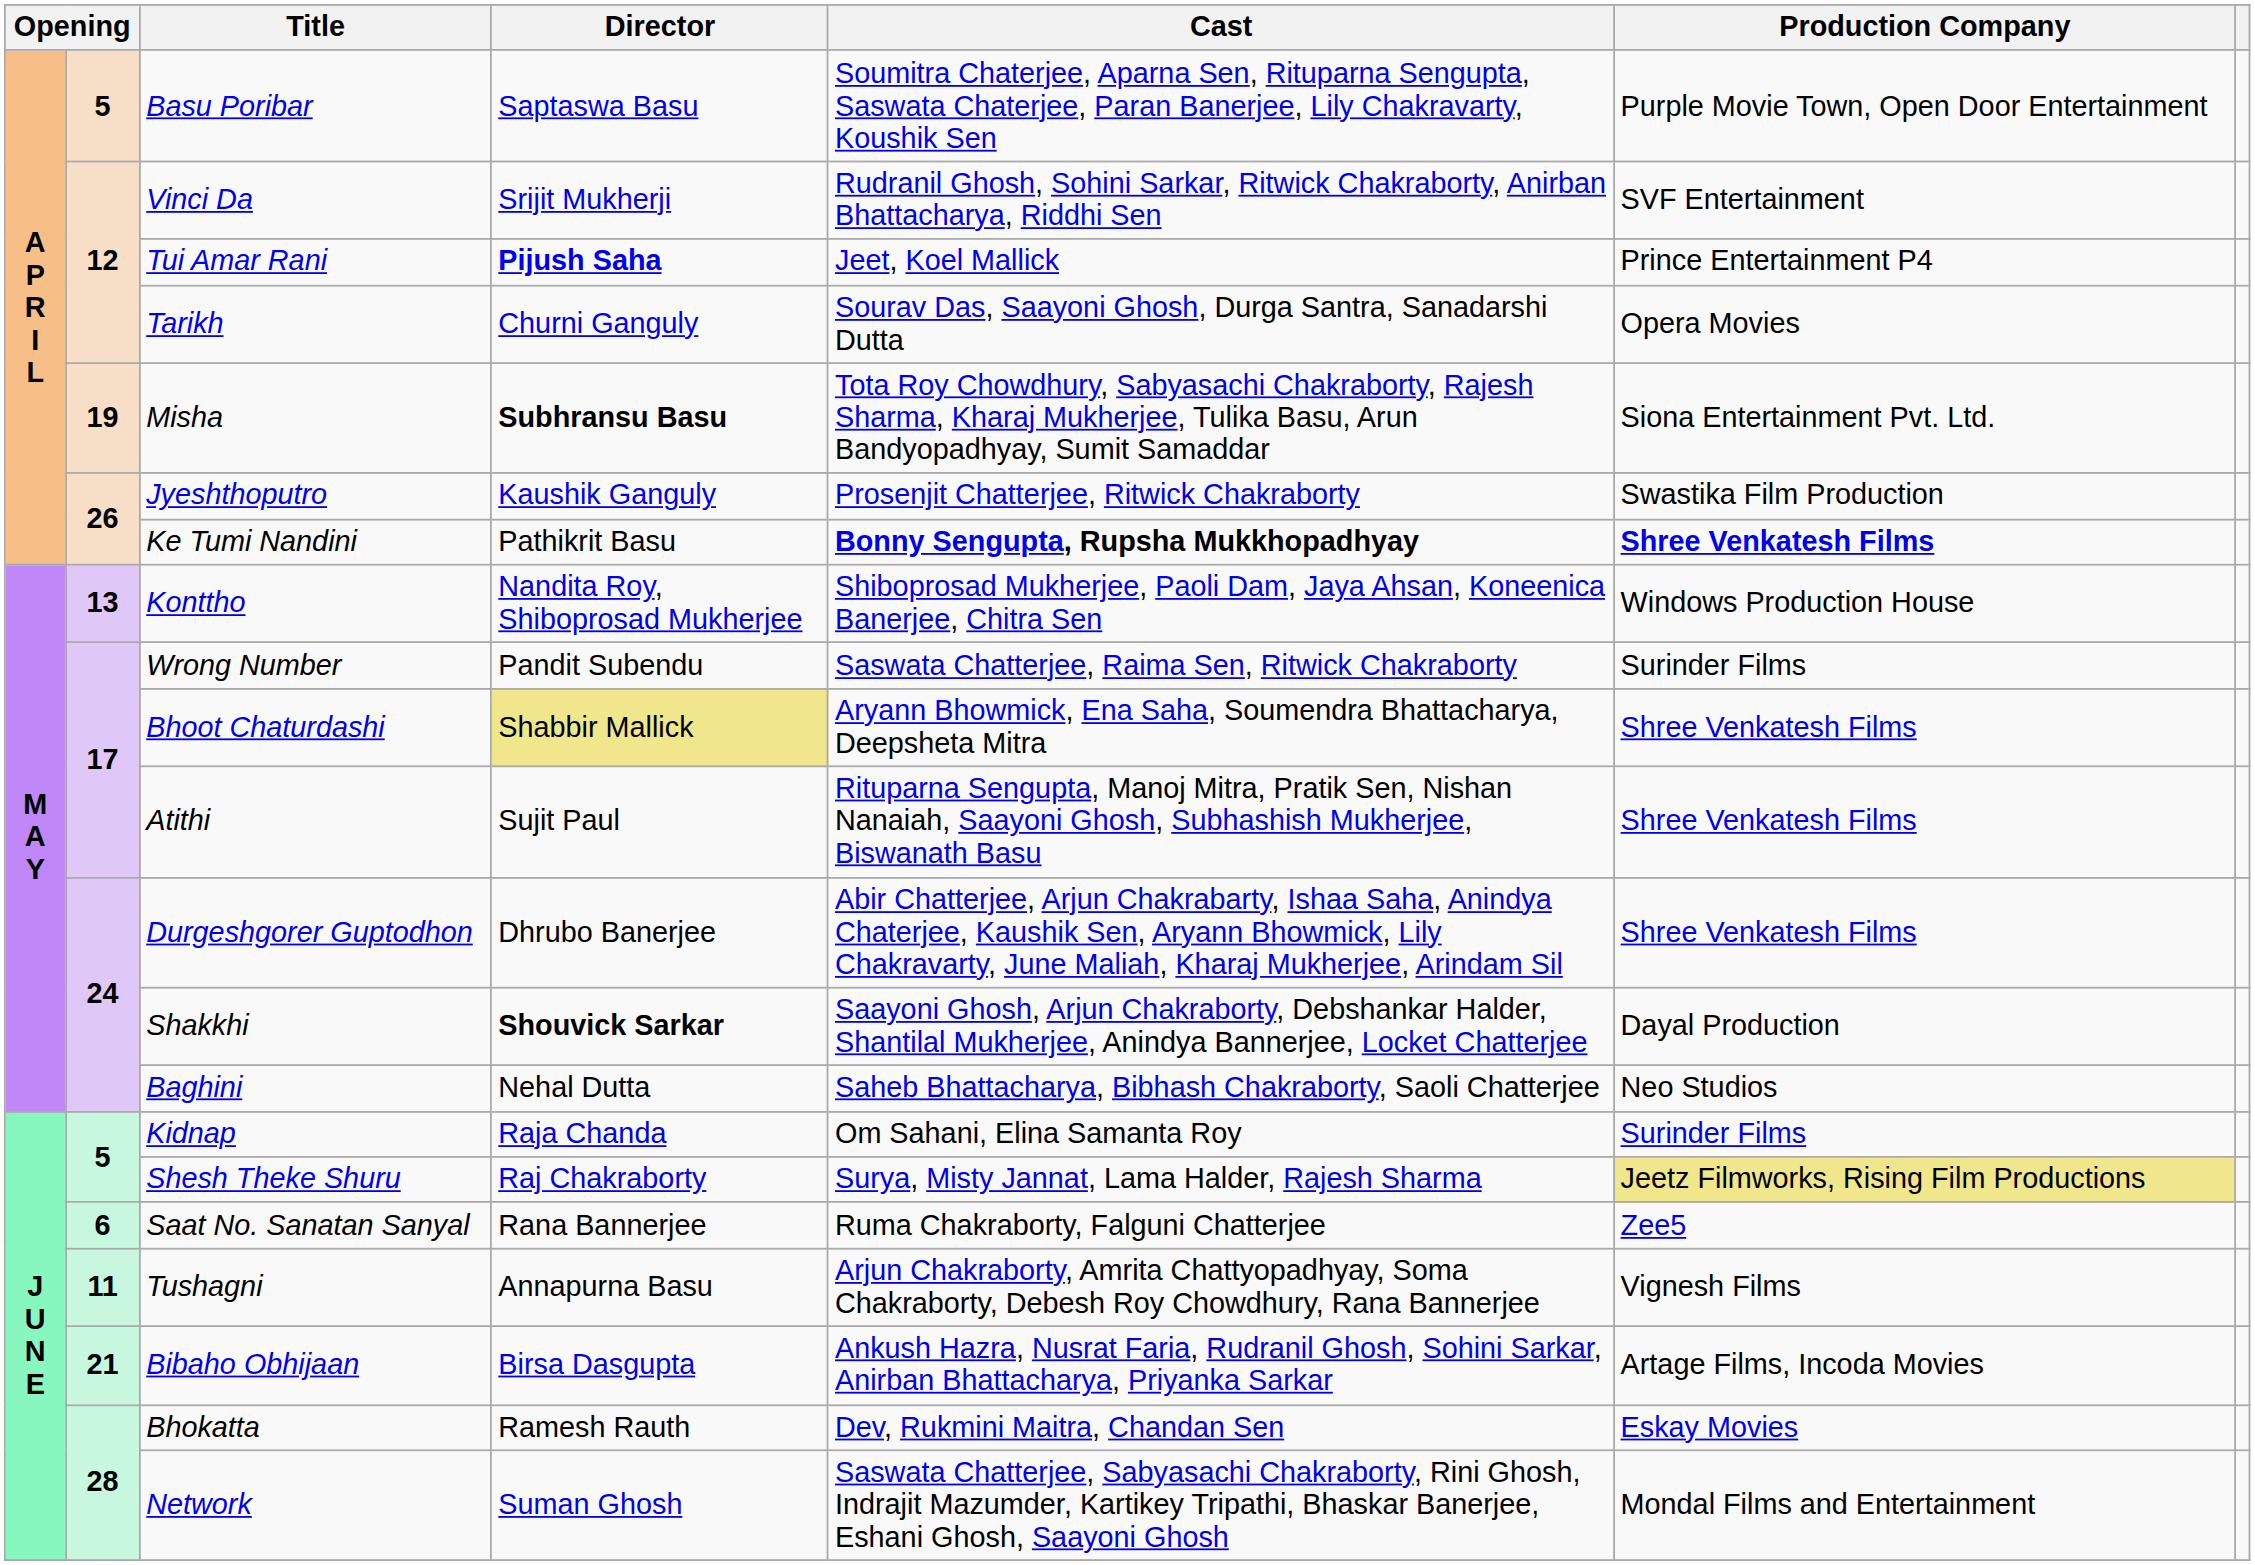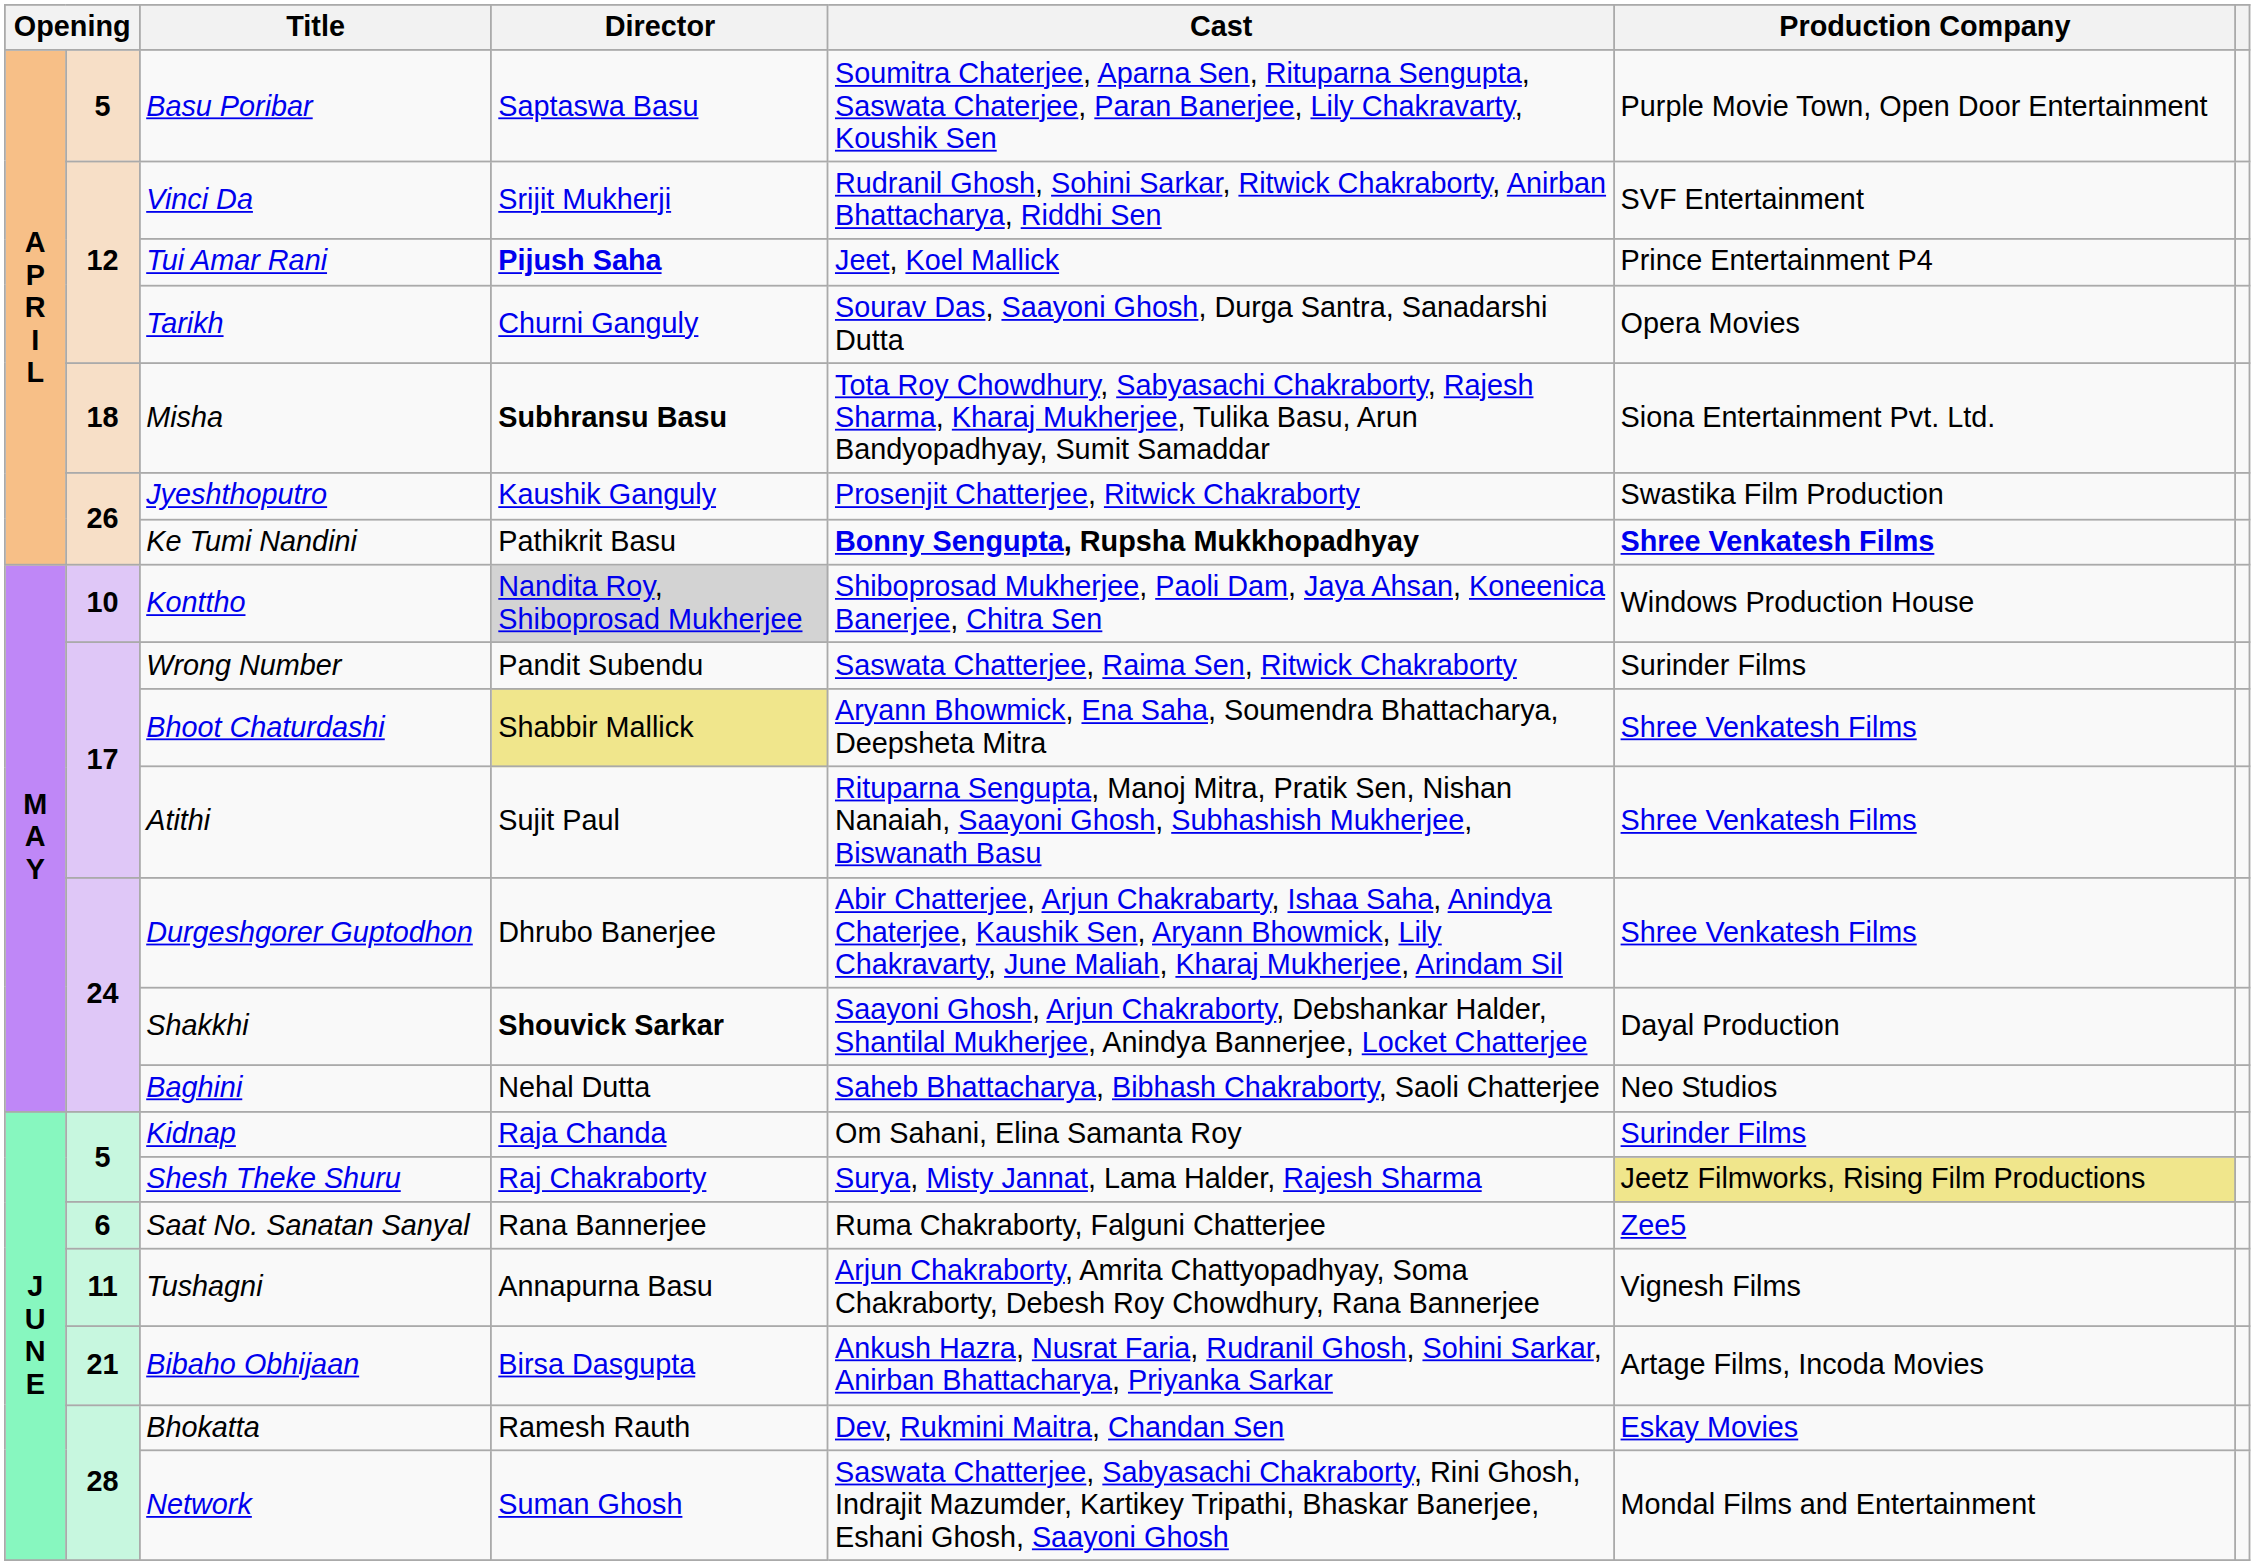 <table class="wikitable sortable">
 <tr>
 <th colspan="2" style="width:6%;">Opening</th>
 <th>Title</th>
 <th style="width:15%;">Director</th>
 <th style="width:35%;">Cast</th>
 <th>Production Company</th>
 <th></th>
 </tr>
 <tr>
 <th rowspan="7" style="text-align:center; background:#f7bf87">A<br>P<br>R<br>I<br>L</th>
 <td rowspan="1" style="text-align:center; background:#f7dfc7"><strong>5</strong></td>
 <td><em><a href='#'>Basu Poribar</a></em></td>
 <td><a href='#'>Saptaswa Basu</a></td>
 <td><a href='#'>Soumitra Chaterjee</a>, <a href='#'>Aparna Sen</a>, <a href='#'>Rituparna Sengupta</a>, <a href='#'>Saswata Chaterjee</a>, <a href='#'>Paran Banerjee</a>, <a href='#'>Lily Chakravarty</a>, <a href='#'>Koushik Sen</a></td>
 <td>Purple Movie Town, Open Door Entertainment</td>
 <td></td>
 </tr>
 <tr>
 <td rowspan="3" style="text-align:center; background:#f7dfc7"><strong>12</strong></td>
 <td><em><a href='#'>Vinci Da</a></em></td>
 <td><a href='#'>Srijit Mukherji</a></td>
 <td><a href='#'>Rudranil Ghosh</a>, <a href='#'>Sohini Sarkar</a>, <a href='#'>Ritwick Chakraborty</a>, <a href='#'>Anirban Bhattacharya</a>, <a href='#'>Riddhi Sen</a></td>
 <td>SVF Entertainment</td>
 <td></td>
 </tr>
 <tr>
 <td><em><a href='#'>Tui Amar Rani</a></em></td>
 <td><strong><a href='#'>Pijush Saha</a></strong></td>
 <td><a href='#'>Jeet</a>, <a href='#'>Koel Mallick</a></td>
 <td>Prince Entertainment P4</td>
 <td></td>
 </tr>
 <tr>
 <td><em><a href='#'>Tarikh</a></em></td>
 <td><a href='#'>Churni Ganguly</a></td>
 <td><a href='#'>Sourav Das</a>, <a href='#'>Saayoni Ghosh</a>, Durga Santra, Sanadarshi Dutta</td>
 <td>Opera Movies</td>
 <td></td>
 </tr>
 <tr>
-<td rowspan="1" style="text-align:center; background:#f7dfc7"><strong>19</strong></td>
+<td rowspan="1" style="text-align:center; background:#f7dfc7"><strong>18</strong></td>
 <td><em>Misha</em></td>
 <td><strong>Subhransu Basu</strong></td>
 <td><a href='#'>Tota Roy Chowdhury</a>, <a href='#'>Sabyasachi Chakraborty</a>, <a href='#'>Rajesh Sharma</a>, <a href='#'>Kharaj Mukherjee</a>, Tulika Basu, Arun Bandyopadhyay, Sumit Samaddar</td>
 <td>Siona Entertainment Pvt. Ltd.</td>
 <td></td>
 </tr>
 <tr>
 <td rowspan="2" style="text-align:center; background:#f7dfc7"><strong>26</strong></td>
 <td><em><a href='#'>Jyeshthoputro</a></em></td>
 <td><a href='#'>Kaushik Ganguly</a></td>
 <td><a href='#'>Prosenjit Chatterjee</a>, <a href='#'>Ritwick Chakraborty</a></td>
 <td>Swastika Film Production</td>
 <td></td>
 </tr>
 <tr>
 <td><em>Ke Tumi Nandini</em></td>
 <td>Pathikrit Basu</td>
 <td><strong><a href='#'>Bonny Sengupta</a>, Rupsha Mukkhopadhyay</strong></td>
 <td><strong><a href='#'>Shree Venkatesh Films</a></strong></td>
 <td></td>
 </tr>
 <tr>
 <th rowspan="7" style="text-align:center; background:#bf87f7">M<br>A<br>Y</th>
-<td rowspan="1" style="text-align:center; background:#dfc7f7"><strong>13</strong></td>
+<td rowspan="1" style="text-align:center; background:#dfc7f7"><strong>10</strong></td>
 <td><em><a href='#'>Konttho</a></em></td>
-<td><a href='#'>Nandita Roy</a>, <br><a href='#'>Shiboprosad Mukherjee</a></td>
+<td style="background: lightgrey;"><a href='#'>Nandita Roy</a>, <br><a href='#'>Shiboprosad Mukherjee</a></td>
 <td><a href='#'>Shiboprosad Mukherjee</a>, <a href='#'>Paoli Dam</a>, <a href='#'>Jaya Ahsan</a>, <a href='#'>Koneenica Banerjee</a>, <a href='#'>Chitra Sen</a></td>
 <td>Windows Production House</td>
 <td></td>
 </tr>
 <tr>
 <td rowspan="3" style="text-align:center; background:#dfc7f7"><strong>17</strong></td>
 <td><em>Wrong Number</em></td>
 <td>Pandit Subendu</td>
 <td><a href='#'>Saswata Chatterjee</a>, <a href='#'>Raima Sen</a>, <a href='#'>Ritwick Chakraborty</a></td>
 <td>Surinder Films</td>
 <td></td>
 </tr>
 <tr>
 <td><em><a href='#'>Bhoot Chaturdashi</a></em></td>
 <td style="background: khaki;">Shabbir Mallick</td>
 <td><a href='#'>Aryann Bhowmick</a>, <a href='#'>Ena Saha</a>, Soumendra Bhattacharya, Deepsheta Mitra</td>
 <td><a href='#'>Shree Venkatesh Films</a></td>
 <td></td>
 </tr>
 <tr>
 <td><em>Atithi</em></td>
 <td>Sujit Paul</td>
 <td><a href='#'>Rituparna Sengupta</a>, Manoj Mitra, Pratik Sen, Nishan Nanaiah, <a href='#'>Saayoni Ghosh</a>, <a href='#'>Subhashish Mukherjee</a>, <a href='#'>Biswanath Basu</a></td>
 <td><a href='#'>Shree Venkatesh Films</a></td>
 <td></td>
 </tr>
 <tr>
 <td rowspan="3" style="text-align:center; background:#dfc7f7"><strong>24</strong></td>
 <td><em><a href='#'>Durgeshgorer Guptodhon</a></em></td>
 <td>Dhrubo Banerjee</td>
 <td><a href='#'>Abir Chatterjee</a>, <a href='#'>Arjun Chakrabarty</a>, <a href='#'>Ishaa Saha</a>, <a href='#'>Anindya Chaterjee</a>, <a href='#'>Kaushik Sen</a>, <a href='#'>Aryann Bhowmick</a>, <a href='#'>Lily Chakravarty</a>, <a href='#'>June Maliah</a>, <a href='#'>Kharaj Mukherjee</a>, <a href='#'>Arindam Sil</a></td>
 <td><a href='#'>Shree Venkatesh Films</a></td>
 <td></td>
 </tr>
 <tr>
 <td><em>Shakkhi</em></td>
 <td><strong>Shouvick Sarkar</strong></td>
 <td><a href='#'>Saayoni Ghosh</a>, <a href='#'>Arjun Chakraborty</a>, Debshankar Halder, <a href='#'>Shantilal Mukherjee</a>, Anindya Bannerjee, <a href='#'>Locket Chatterjee</a></td>
 <td>Dayal Production</td>
 <td></td>
 </tr>
 <tr>
 <td><em><a href='#'>Baghini</a></em></td>
 <td>Nehal Dutta</td>
 <td><a href='#'>Saheb Bhattacharya</a>, <a href='#'>Bibhash Chakraborty</a>, Saoli Chatterjee</td>
 <td>Neo Studios</td>
 <td></td>
 </tr>
 <tr>
 <th rowspan="7" style="text-align:center; background:#87f7bf">J<br>U<br>N<br>E</th>
 <td rowspan="2" style="text-align:center; background:#c7f7df"><strong>5</strong></td>
 <td><em><a href='#'>Kidnap</a></em></td>
 <td><a href='#'>Raja Chanda</a></td>
 <td>Om Sahani, Elina Samanta Roy</td>
 <td><a href='#'>Surinder Films</a></td>
 <td></td>
 </tr>
 <tr>
 <td><em><a href='#'>Shesh Theke Shuru</a></em></td>
 <td><a href='#'>Raj Chakraborty</a></td>
 <td><a href='#'>Surya</a>, <a href='#'>Misty Jannat</a>, Lama Halder, <a href='#'>Rajesh Sharma</a></td>
 <td style="background: khaki;">Jeetz Filmworks, Rising Film Productions</td>
 <td></td>
 </tr>
 <tr>
 <td rowspan="1" style="text-align:center; background:#c7f7df"><strong>6</strong></td>
 <td><em>Saat No. Sanatan Sanyal</em></td>
 <td>Rana Bannerjee</td>
 <td>Ruma Chakraborty, Falguni Chatterjee</td>
 <td><a href='#'>Zee5</a></td>
 <td></td>
 </tr>
 <tr>
 <td rowspan="1" style="text-align:center; background:#c7f7df"><strong>11</strong></td>
 <td><em>Tushagni</em></td>
 <td>Annapurna Basu</td>
 <td><a href='#'>Arjun Chakraborty</a>, Amrita Chattyopadhyay, Soma Chakraborty, Debesh Roy Chowdhury, Rana Bannerjee</td>
 <td>Vignesh Films</td>
 <td></td>
 </tr>
 <tr>
 <td rowspan="1" style="text-align:center; background:#c7f7df"><strong>21</strong></td>
 <td><em><a href='#'>Bibaho Obhijaan</a></em></td>
 <td><a href='#'>Birsa Dasgupta</a></td>
 <td><a href='#'>Ankush Hazra</a>, <a href='#'>Nusrat Faria</a>, <a href='#'>Rudranil Ghosh</a>, <a href='#'>Sohini Sarkar</a>, <a href='#'>Anirban Bhattacharya</a>, <a href='#'>Priyanka Sarkar</a></td>
 <td>Artage Films, Incoda Movies</td>
 <td></td>
 </tr>
 <tr>
 <td rowspan="2" style="text-align:center; background:#c7f7df"><strong>28</strong></td>
 <td><em>Bhokatta</em></td>
 <td>Ramesh Rauth</td>
 <td><a href='#'>Dev</a>, <a href='#'>Rukmini Maitra</a>, <a href='#'>Chandan Sen</a></td>
 <td><a href='#'>Eskay Movies</a></td>
 <td></td>
 </tr>
 <tr>
 <td><em><a href='#'>Network</a></em></td>
 <td><a href='#'>Suman Ghosh</a></td>
 <td><a href='#'>Saswata Chatterjee</a>, <a href='#'>Sabyasachi Chakraborty</a>, Rini Ghosh, Indrajit Mazumder, Kartikey Tripathi, Bhaskar Banerjee, Eshani Ghosh, <a href='#'>Saayoni Ghosh</a></td>
 <td>Mondal Films and Entertainment</td>
 <td></td>
 </tr>
 </table>
